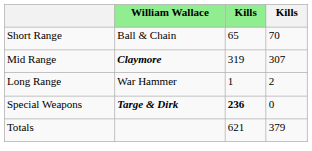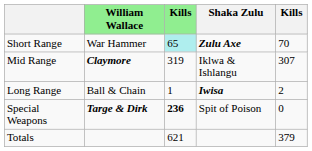 <table class="wikitable" style="text-align:left; width:440px; height:200px">
 <tr valign="top">
 <th style="width:120px;"></th>
 <th style="width:120px; background:lightgreen;">William Wallace</th>
 <th style="width:40px; background:lightgreen;">Kills</th>
+<th style="width:120px;">Shaka Zulu</th>
 <th style="width:40px;">Kills</th>
 </tr>
 <tr valign="top">
 <td>Short Range</td>
-<td>Ball & Chain</td>
-<td>65</td>
+<td>War Hammer</td>
+<td style="background: paleturquoise;">65</td>
+<td><strong><em>Zulu Axe</em></strong></td>
 <td>70</td>
 </tr>
 <tr valign="top">
 <td>Mid Range</td>
 <td><strong><em>Claymore</em></strong></td>
 <td>319</td>
+<td>Iklwa & Ishlangu</td>
 <td>307</td>
 </tr>
 <tr valign="top">
 <td>Long Range</td>
-<td>War Hammer</td>
+<td>Ball & Chain</td>
 <td>1</td>
+<td><strong><em>Iwisa</em></strong></td>
 <td>2</td>
 </tr>
 <tr valign="top">
 <td>Special Weapons</td>
 <td><strong><em>Targe & Dirk</em></strong></td>
 <td><strong>236</strong></td>
+<td>Spit of Poison</td>
 <td>0</td>
 </tr>
 <tr valign="top">
 <td>Totals</td>
 <td></td>
 <td>621</td>
+<td></td>
 <td>379</td>
 </tr>
 </table>
